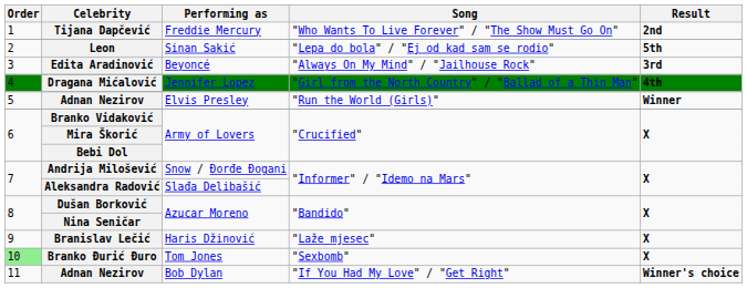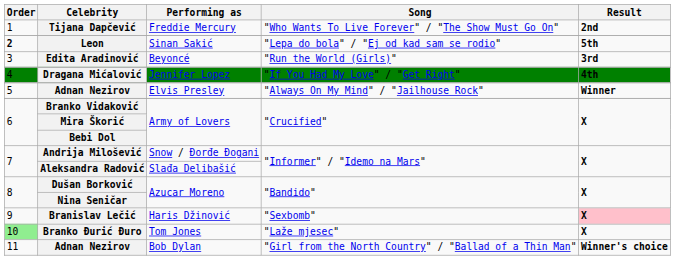 <table class=wikitable>
 <tr>
 <th>Order</th>
 <th>Celebrity</th>
 <th>Performing as</th>
 <th>Song</th>
 <th>Result</th>
 </tr>
 <tr -bgcolor="silver">
 <td>1</td>
 <th scope="row">Tijana Dapčević</th>
 <td><a href='#'>Freddie Mercury</a></td>
 <td>"<a href='#'>Who Wants To Live Forever</a>" / "<a href='#'>The Show Must Go On</a>"</td>
 <td><strong>2nd</strong></td>
 </tr>
 <tr>
 </tr>
 <tr -bgcolor="purple">
-<td>2</td>
+<td><strong>2</strong></td>
 <th scope="row">Leon</th>
 <td><a href='#'>Sinan Sakić</a></td>
 <td>"<a href='#'>Lepa do bola</a>" / "<a href='#'>Ej od kad sam se rodio</a>"</td>
 <td><strong>5th</strong></td>
 </tr>
 <tr -bgcolor="brown">
 <td>3</td>
 <th scope="row">Edita Aradinović</th>
 <td><a href='#'>Beyoncé</a></td>
-<td>"<a href='#'>Always On My Mind</a>" / "<a href='#'>Jailhouse Rock</a>"</td>
+<td>"<a href='#'>Run the World (Girls)</a>"</td>
 <td><strong>3rd</strong></td>
 </tr>
 <tr>
 </tr>
 <tr bgcolor="green">
 <td>4</td>
 <th scope="row">Dragana Mićalović</th>
 <td><a href='#'>Jennifer Lopez</a></td>
-<td>"<a href='#'>Girl from the North Country</a>" / "<a href='#'>Ballad of a Thin Man</a>"</td>
+<td>"<a href='#'>If You Had My Love</a>" / "<a href='#'>Get Right</a>"</td>
 <td><strong>4th</strong></td>
 </tr>
 <tr>
 </tr>
 <tr -bgcolor="yellow">
 <td>5</td>
 <th scope="row">Adnan Nezirov</th>
 <td><a href='#'>Elvis Presley</a></td>
-<td>"<a href='#'>Run the World (Girls)</a>"</td>
+<td>"<a href='#'>Always On My Mind</a>" / "<a href='#'>Jailhouse Rock</a>"</td>
 <td><strong>Winner</strong></td>
 </tr>
 <tr>
 </tr>
 <tr>
 <td rowspan="3">6</td>
 <th scope="row">Branko Vidaković</th>
 <td rowspan="3"><a href='#'>Army of Lovers</a></td>
 <td rowspan="3">"<a href='#'>Crucified</a>" </td>
 <td rowspan="3"><strong>X</strong></td>
 </tr>
 <tr>
 <th scope="row">Mira Škorić</th>
 </tr>
 <tr>
 <th scope="row">Bebi Dol</th>
 </tr>
 <tr>
 <td rowspan="2">7</td>
 <th scope="row">Andrija Milošević</th>
 <td><a href='#'>Snow</a> / <a href='#'>Đorđe Đogani</a></td>
 <td rowspan="2">"<a href='#'>Informer</a>" / "<a href='#'>Idemo na Mars</a>" </td>
 <td rowspan="2"><strong>X</strong></td>
 </tr>
 <tr>
 <th scope="row">Aleksandra Radović</th>
 <td><a href='#'>Slađa Delibašić</a></td>
 </tr>
 <tr>
 <td rowspan="2">8</td>
 <th scope="row">Dušan Borković</th>
 <td rowspan="2"><a href='#'>Azucar Moreno</a></td>
 <td rowspan="2">"<a href='#'>Bandido</a>" </td>
 <td rowspan="2"><strong>X</strong></td>
 </tr>
 <tr>
 <th scope="row">Nina Seničar</th>
 </tr>
 <tr>
 <td>9</td>
 <th scope="row">Branislav Lečić</th>
 <td><a href='#'>Haris Džinović</a></td>
-<td>"<a href='#'>Laže mjesec</a>"</td>
-<td><strong>X</strong></td>
+<td>"<a href='#'>Sexbomb</a>" </td>
+<td style="background: pink;"><strong>X</strong></td>
 </tr>
 <tr>
 <td style="background: lightgreen;">10</td>
 <th scope="row">Branko Đurić Đuro</th>
 <td><a href='#'>Tom Jones</a></td>
-<td>"<a href='#'>Sexbomb</a>" </td>
+<td>"<a href='#'>Laže mjesec</a>"</td>
 <td><strong>X</strong></td>
 </tr>
 <tr>
 <td>11</td>
 <th scope="row">Adnan Nezirov</th>
 <td><a href='#'>Bob Dylan</a></td>
-<td>"<a href='#'>If You Had My Love</a>" / "<a href='#'>Get Right</a>"</td>
+<td>"<a href='#'>Girl from the North Country</a>" / "<a href='#'>Ballad of a Thin Man</a>"</td>
 <td><strong>Winner's choice</strong></td>
 </tr>
 </table>
